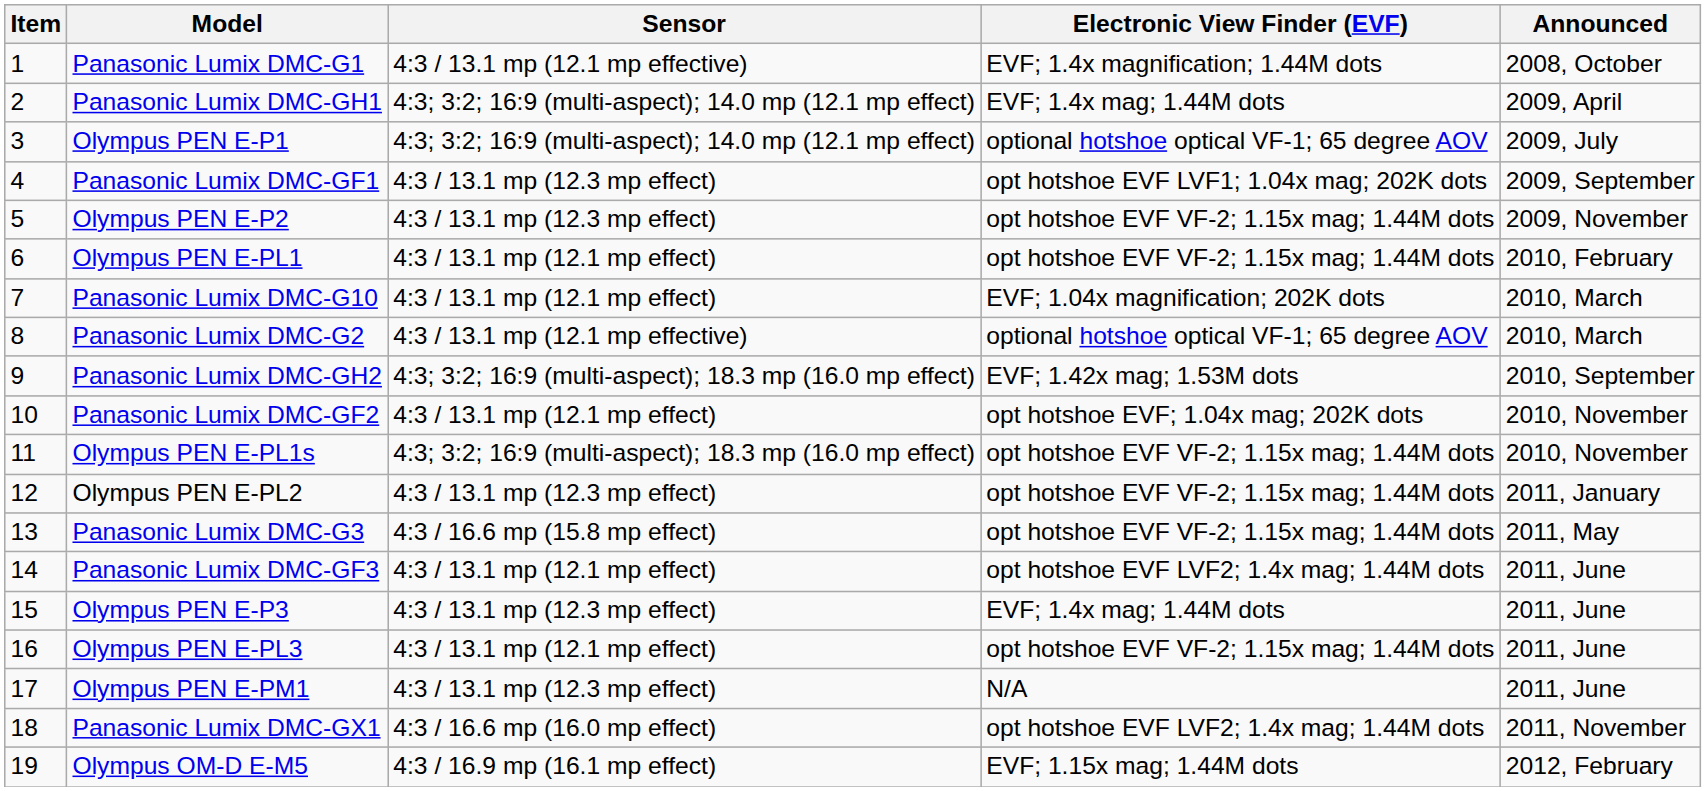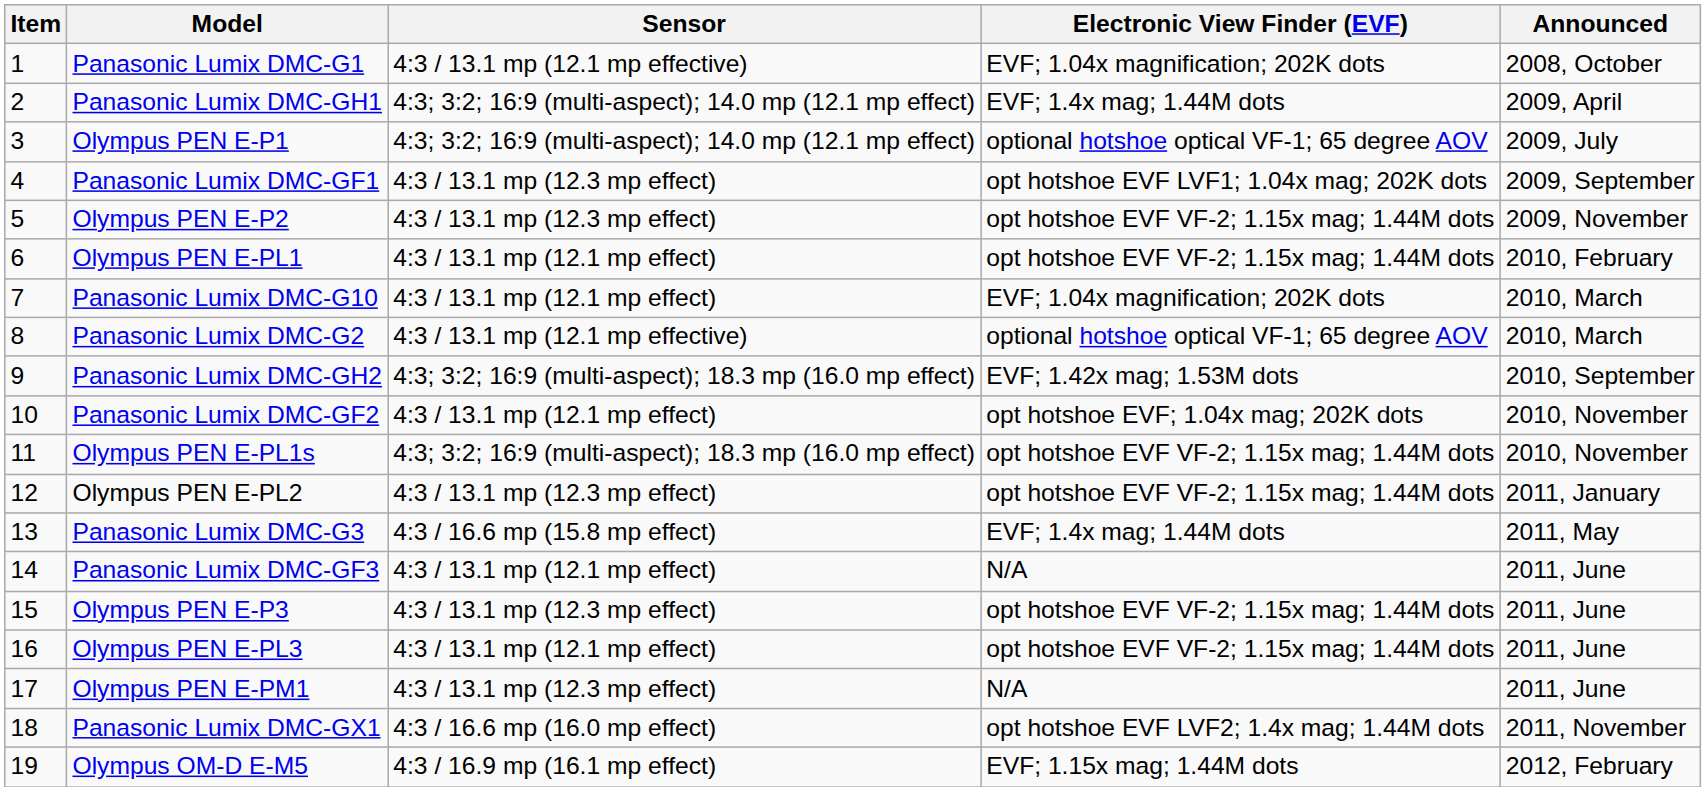 <table class="wikitable sortable">
 <tr>
 <th>Item</th>
 <th>Model</th>
 <th>Sensor</th>
 <th>Electronic View Finder (<a href='#'>EVF</a>)</th>
 <th>Announced</th>
 </tr>
 <tr>
 <td>1</td>
 <td><a href='#'>Panasonic Lumix DMC-G1</a></td>
 <td>4:3 / 13.1 mp (12.1 mp effective)</td>
-<td>EVF; 1.4x magnification; 1.44M dots</td>
+<td>EVF; 1.04x magnification; 202K dots</td>
 <td>2008, October </td>
 </tr>
 <tr>
 <td>2</td>
 <td><a href='#'>Panasonic Lumix DMC-GH1</a></td>
 <td>4:3; 3:2; 16:9 (multi-aspect); 14.0 mp (12.1 mp effect)</td>
 <td>EVF; 1.4x mag; 1.44M dots</td>
 <td>2009, April </td>
 </tr>
 <tr>
 <td>3</td>
 <td><a href='#'>Olympus PEN E-P1</a></td>
 <td>4:3; 3:2; 16:9 (multi-aspect); 14.0 mp (12.1 mp effect)</td>
 <td>optional <a href='#'>hotshoe</a> optical VF-1; 65 degree <a href='#'>AOV</a></td>
 <td>2009, July </td>
 </tr>
 <tr>
 <td>4</td>
 <td><a href='#'>Panasonic Lumix DMC-GF1</a></td>
 <td>4:3 / 13.1 mp (12.3 mp effect)</td>
 <td>opt hotshoe EVF LVF1; 1.04x mag; 202K dots</td>
 <td>2009, September </td>
 </tr>
 <tr>
 <td>5</td>
 <td><a href='#'>Olympus PEN E-P2</a></td>
 <td>4:3 / 13.1 mp (12.3 mp effect)</td>
 <td>opt hotshoe EVF VF-2; 1.15x mag; 1.44M dots</td>
 <td>2009, November </td>
 </tr>
 <tr>
 <td>6</td>
 <td><a href='#'>Olympus PEN E-PL1</a></td>
 <td>4:3 / 13.1 mp (12.1 mp effect)</td>
 <td>opt hotshoe EVF VF-2; 1.15x mag; 1.44M dots</td>
 <td>2010, February </td>
 </tr>
 <tr>
 <td>7</td>
 <td><a href='#'>Panasonic Lumix DMC-G10</a></td>
 <td>4:3 / 13.1 mp (12.1 mp effect)</td>
 <td>EVF; 1.04x magnification; 202K dots</td>
 <td>2010, March </td>
 </tr>
 <tr>
 <td>8</td>
 <td><a href='#'>Panasonic Lumix DMC-G2</a></td>
 <td>4:3 / 13.1 mp (12.1 mp effective)</td>
 <td>optional <a href='#'>hotshoe</a> optical VF-1; 65 degree <a href='#'>AOV</a></td>
 <td>2010, March </td>
 </tr>
 <tr>
 <td>9</td>
 <td><a href='#'>Panasonic Lumix DMC-GH2</a></td>
 <td>4:3; 3:2; 16:9 (multi-aspect); 18.3 mp (16.0 mp effect)</td>
 <td>EVF; 1.42x mag; 1.53M dots</td>
 <td>2010, September </td>
 </tr>
 <tr>
 <td>10</td>
 <td><a href='#'>Panasonic Lumix DMC-GF2</a></td>
 <td>4:3 / 13.1 mp (12.1 mp effect)</td>
 <td>opt hotshoe EVF; 1.04x mag; 202K dots</td>
 <td>2010, November </td>
 </tr>
 <tr>
 <td>11</td>
 <td><a href='#'>Olympus PEN E-PL1s</a></td>
 <td>4:3; 3:2; 16:9 (multi-aspect); 18.3 mp (16.0 mp effect)</td>
 <td>opt hotshoe EVF VF-2; 1.15x mag; 1.44M dots</td>
 <td>2010, November </td>
 </tr>
 <tr>
 <td>12</td>
 <td>Olympus PEN E-PL2</td>
 <td>4:3 / 13.1 mp (12.3 mp effect)</td>
 <td>opt hotshoe EVF VF-2; 1.15x mag; 1.44M dots</td>
 <td>2011, January </td>
 </tr>
 <tr>
 <td>13</td>
 <td><a href='#'>Panasonic Lumix DMC-G3</a></td>
 <td>4:3 / 16.6 mp (15.8 mp effect)</td>
-<td>opt hotshoe EVF VF-2; 1.15x mag; 1.44M dots</td>
+<td>EVF; 1.4x mag; 1.44M dots</td>
 <td>2011, May </td>
 </tr>
 <tr>
 <td>14</td>
 <td><a href='#'>Panasonic Lumix DMC-GF3</a></td>
 <td>4:3 / 13.1 mp (12.1 mp effect)</td>
-<td>opt hotshoe EVF LVF2; 1.4x mag; 1.44M dots</td>
+<td>N/A</td>
 <td>2011, June </td>
 </tr>
 <tr>
 <td>15</td>
 <td><a href='#'>Olympus PEN E-P3</a></td>
 <td>4:3 / 13.1 mp (12.3 mp effect)</td>
-<td>EVF; 1.4x mag; 1.44M dots</td>
+<td>opt hotshoe EVF VF-2; 1.15x mag; 1.44M dots</td>
 <td>2011, June</td>
 </tr>
 <tr>
 <td>16</td>
 <td><a href='#'>Olympus PEN E-PL3</a></td>
 <td>4:3 / 13.1 mp (12.1 mp effect)</td>
 <td>opt hotshoe EVF VF-2; 1.15x mag; 1.44M dots</td>
 <td>2011, June</td>
 </tr>
 <tr>
 <td>17</td>
 <td><a href='#'>Olympus PEN E-PM1</a></td>
 <td>4:3 / 13.1 mp (12.3 mp effect)</td>
 <td>N/A</td>
 <td>2011, June</td>
 </tr>
 <tr>
 <td>18</td>
 <td><a href='#'>Panasonic Lumix DMC-GX1</a></td>
 <td>4:3 / 16.6 mp (16.0 mp effect)</td>
 <td>opt hotshoe EVF LVF2; 1.4x mag; 1.44M dots</td>
 <td>2011, November</td>
 </tr>
 <tr>
 <td>19</td>
 <td><a href='#'>Olympus OM-D E-M5</a></td>
 <td>4:3 / 16.9 mp (16.1 mp effect)</td>
 <td>EVF; 1.15x mag; 1.44M dots</td>
 <td>2012, February</td>
 </tr>
 </table>
